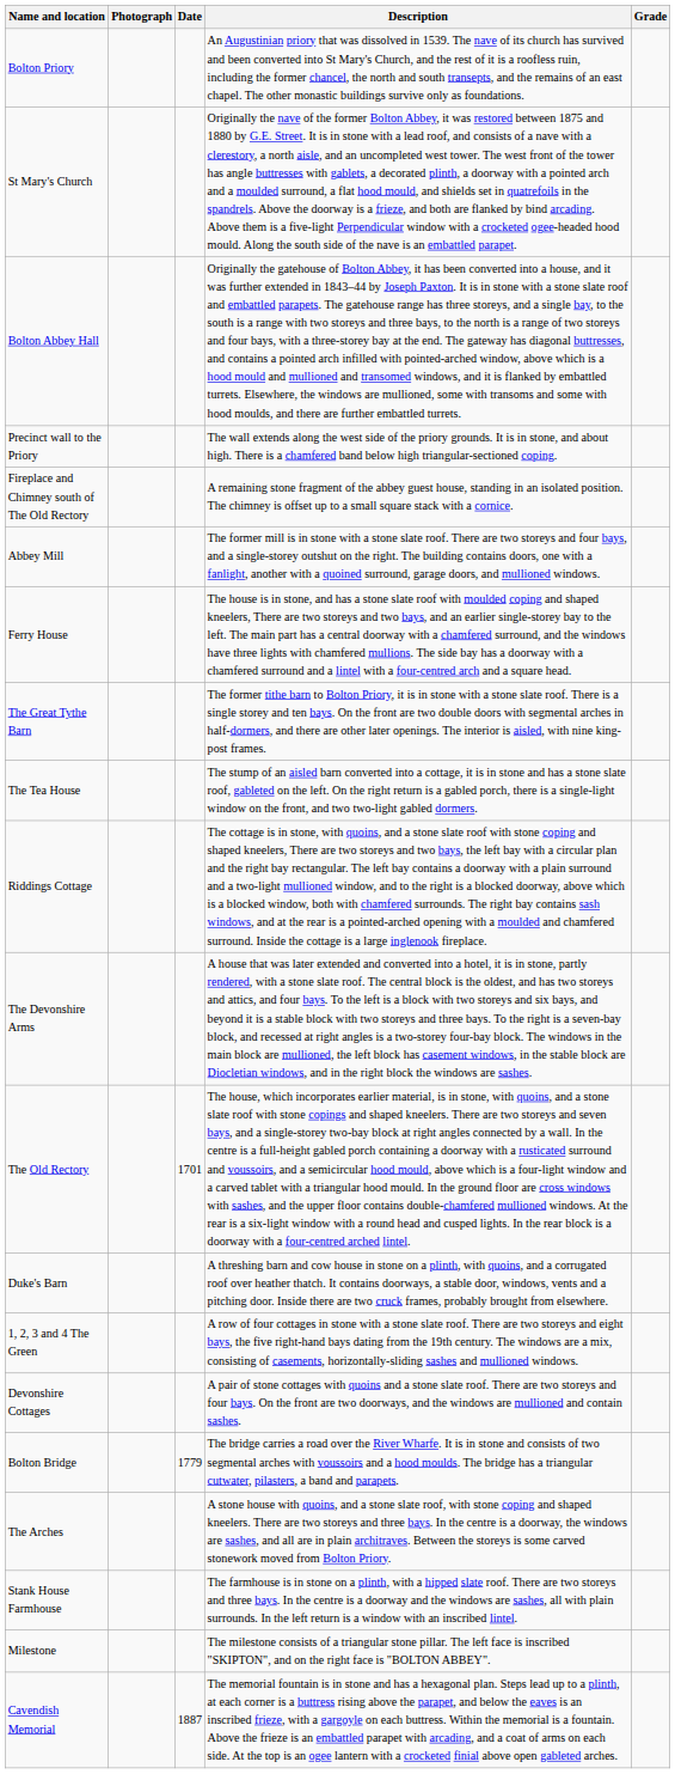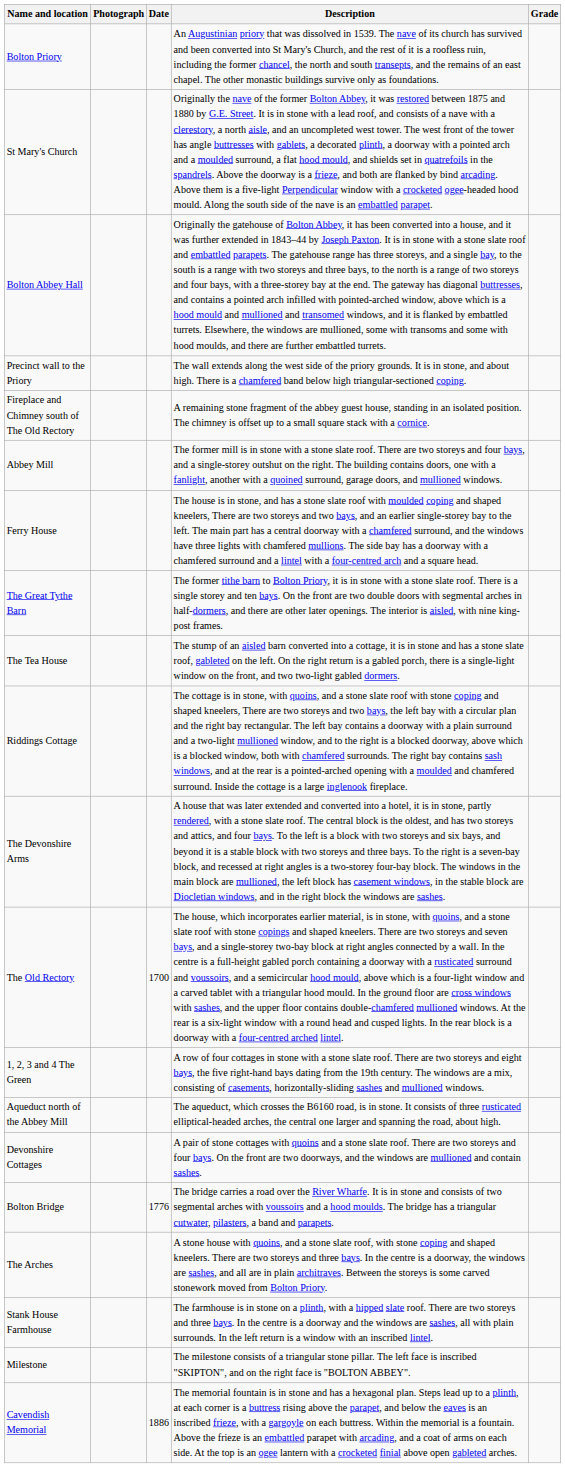 <table class="wikitable sortable plainrowheaders" style="width:100%; border:0px; text-align:left; line-height:150%">
 <tr>
 <th width=130>Name and location</th>
 <th class="unsortable">Photograph</th>
 <th>Date</th>
 <th class="unsortable">Description</th>
 <th>Grade</th>
 </tr>
 <tr>
 <td><a href='#'>Bolton Priory</a><br><small></small></td>
 <td></td>
 <td align="center"></td>
 <td>An <a href='#'>Augustinian</a> <a href='#'>priory</a> that was dissolved in 1539.  The <a href='#'>nave</a> of its church has survived and been converted into St Mary's Church, and the rest of it is a roofless ruin, including the former <a href='#'>chancel</a>, the north and south <a href='#'>transepts</a>, and the remains of an east chapel.  The other monastic buildings survive only as foundations.</td>
 <td align="center" ></td>
 </tr>
 <tr>
 <td>St Mary's Church<br><small></small></td>
 <td></td>
 <td align="center"></td>
 <td>Originally the <a href='#'>nave</a> of the former <a href='#'>Bolton Abbey</a>, it was <a href='#'>restored</a> between 1875 and 1880 by <a href='#'>G.E. Street</a>.  It is in stone with a lead roof, and consists of a nave with a <a href='#'>clerestory</a>, a north <a href='#'>aisle</a>, and an uncompleted west tower.  The west front of the tower has angle <a href='#'>buttresses</a> with <a href='#'>gablets</a>, a decorated <a href='#'>plinth</a>, a doorway with a pointed arch and a <a href='#'>moulded</a> surround, a flat <a href='#'>hood mould</a>, and shields set in <a href='#'>quatrefoils</a> in the <a href='#'>spandrels</a>.  Above the doorway is a <a href='#'>frieze</a>, and both are flanked by bind <a href='#'>arcading</a>.  Above them is a five-light <a href='#'>Perpendicular</a> window with a <a href='#'>crocketed</a> <a href='#'>ogee</a>-headed hood mould.  Along the south side of the nave is an <a href='#'>embattled</a> <a href='#'>parapet</a>.</td>
 <td align="center" ></td>
 </tr>
 <tr>
 <td><a href='#'>Bolton Abbey Hall</a><br><small></small></td>
 <td></td>
 <td align="center"></td>
 <td>Originally the gatehouse of <a href='#'>Bolton Abbey</a>, it has been converted into a house, and it was further extended in 1843–44 by <a href='#'>Joseph Paxton</a>.  It is in stone with a stone slate roof and <a href='#'>embattled</a> <a href='#'>parapets</a>.  The gatehouse range has three storeys, and a single <a href='#'>bay</a>, to the south is a range with two storeys and three bays, to the north is a range of two storeys and four bays, with a three-storey bay at the end.  The gateway has diagonal <a href='#'>buttresses</a>, and contains a pointed arch infilled with pointed-arched window, above which is a <a href='#'>hood mould</a> and <a href='#'>mullioned</a> and <a href='#'>transomed</a> windows, and it is flanked by embattled turrets.  Elsewhere, the windows are mullioned, some with transoms and some with hood moulds, and there are further embattled turrets.</td>
 <td align="center" ></td>
 </tr>
 <tr>
 <td>Precinct wall to the Priory<br><small></small></td>
 <td></td>
 <td align="center"></td>
 <td>The wall extends along the west side of the priory grounds.  It is in stone, and about  high.  There is a <a href='#'>chamfered</a> band below high triangular-sectioned <a href='#'>coping</a>.</td>
 <td align="center" ></td>
 </tr>
 <tr>
 <td>Fireplace and Chimney south of The Old Rectory<br><small></small></td>
 <td></td>
 <td align="center"></td>
 <td>A remaining stone fragment of the abbey guest house, standing in an isolated position.  The chimney is offset up to a small square stack with a <a href='#'>cornice</a>.</td>
 <td align="center" ></td>
 </tr>
 <tr>
 <td>Abbey Mill<br><small></small></td>
 <td></td>
 <td align="center"></td>
 <td>The former mill is in stone with a stone slate roof.  There are two storeys and four <a href='#'>bays</a>, and a single-storey outshut on the right.  The building contains doors, one with a <a href='#'>fanlight</a>, another with a <a href='#'>quoined</a> surround, garage doors, and <a href='#'>mullioned</a> windows.</td>
 <td align="center" ></td>
 </tr>
 <tr>
 <td>Ferry House<br><small></small></td>
 <td></td>
 <td align="center"></td>
 <td>The house is in stone, and has a stone slate roof with <a href='#'>moulded</a> <a href='#'>coping</a> and shaped kneelers,  There are two storeys and two <a href='#'>bays</a>, and an earlier single-storey bay to the left.  The main part has a central doorway with a <a href='#'>chamfered</a> surround, and the windows have three lights with chamfered <a href='#'>mullions</a>.  The side bay has a doorway with a chamfered surround and a <a href='#'>lintel</a> with a <a href='#'>four-centred arch</a> and a square head.</td>
 <td align="center" ></td>
 </tr>
 <tr>
 <td><a href='#'>The Great Tythe Barn</a><br><small></small></td>
 <td></td>
 <td align="center"></td>
 <td>The former <a href='#'>tithe barn</a> to <a href='#'>Bolton Priory</a>, it is in stone with a stone slate roof.  There is a single storey and ten <a href='#'>bays</a>.  On the front are two double doors with segmental arches in half-<a href='#'>dormers</a>, and there are other later openings.  The interior is <a href='#'>aisled</a>, with nine king-post frames.</td>
 <td align="center" ></td>
 </tr>
 <tr>
 <td>The Tea House<br><small></small></td>
 <td></td>
 <td align="center"></td>
 <td>The stump of an <a href='#'>aisled</a> barn converted into a cottage, it is in stone and has a stone slate roof, <a href='#'>gableted</a> on the left.  On the right return is a gabled porch, there is a single-light window on the front, and two two-light gabled <a href='#'>dormers</a>.</td>
 <td align="center" ></td>
 </tr>
 <tr>
 <td>Riddings Cottage<br><small></small></td>
 <td></td>
 <td align="center"></td>
 <td>The cottage is in stone, with <a href='#'>quoins</a>, and a stone slate roof with stone <a href='#'>coping</a> and shaped kneelers,  There are two storeys and two <a href='#'>bays</a>, the left bay with a circular plan and the right bay rectangular.  The left bay contains a doorway with a plain surround and a two-light <a href='#'>mullioned</a> window, and to the right is a blocked doorway, above which is a blocked window, both with <a href='#'>chamfered</a> surrounds.  The right bay contains <a href='#'>sash windows</a>,  and at the rear is a pointed-arched opening with a <a href='#'>moulded</a> and chamfered surround.  Inside the cottage is a large <a href='#'>inglenook</a> fireplace.</td>
 <td align="center" ></td>
 </tr>
 <tr>
 <td>The Devonshire Arms<br><small></small></td>
 <td></td>
 <td align="center"></td>
 <td>A house that was later extended and converted into a hotel, it is in stone, partly <a href='#'>rendered</a>, with a stone slate roof.  The central block is the oldest, and has two storeys and attics, and four <a href='#'>bays</a>.  To the left is a block with two storeys and six bays, and beyond it is a stable block with two storeys and three bays.  To the right is a seven-bay block, and recessed at right angles is a two-storey four-bay block.  The windows in the main block are <a href='#'>mullioned</a>, the left block has <a href='#'>casement windows</a>, in the stable block are <a href='#'>Diocletian windows</a>, and in the right block the windows are <a href='#'>sashes</a>.</td>
 <td align="center" ></td>
 </tr>
 <tr>
 <td>The <a href='#'>Old Rectory</a><br><small></small></td>
 <td></td>
-<td align="center">1701</td>
+<td align="center">1700</td>
 <td>The house, which incorporates earlier material, is in stone, with <a href='#'>quoins</a>, and a stone slate roof with stone <a href='#'>copings</a> and shaped kneelers.  There are two storeys and seven <a href='#'>bays</a>, and a single-storey two-bay block at right angles connected by a wall.  In the centre is a full-height gabled porch containing a doorway with a <a href='#'>rusticated</a> surround and <a href='#'>voussoirs</a>, and a semicircular <a href='#'>hood mould</a>, above which is a four-light window and a carved tablet with a triangular hood mould.  In the ground floor are <a href='#'>cross windows</a> with <a href='#'>sashes</a>, and the upper floor contains double-<a href='#'>chamfered</a> <a href='#'>mullioned</a> windows.  At the rear is a six-light window with a round head and cusped lights.  In the rear block is a doorway with a <a href='#'>four-centred arched</a> <a href='#'>lintel</a>.</td>
-<td align="center" ></td>
-</tr>
-<tr>
-<td>Duke's Barn<br><small></small></td>
-<td></td>
-<td align="center"></td>
-<td>A threshing barn and cow house in stone on a <a href='#'>plinth</a>, with <a href='#'>quoins</a>, and a corrugated roof over heather thatch.  It contains doorways, a stable door, windows, vents and a pitching door.  Inside there are two <a href='#'>cruck</a> frames, probably brought from elsewhere.</td>
 <td align="center" ></td>
 </tr>
 <tr>
 <td>1, 2, 3 and 4 The Green<br><small></small></td>
 <td></td>
 <td align="center"></td>
 <td>A row of four cottages in stone with a stone slate roof.  There are two storeys and eight <a href='#'>bays</a>, the five right-hand bays dating from the 19th century.  The windows are a mix, consisting of <a href='#'>casements</a>, horizontally-sliding <a href='#'>sashes</a> and <a href='#'>mullioned</a> windows.</td>
+<td align="center" ></td>
+</tr>
+<tr>
+<td>Aqueduct north of the Abbey Mill<br><small></small></td>
+<td></td>
+<td align="center"></td>
+<td>The aqueduct, which crosses the B6160 road, is in stone.  It consists of three <a href='#'>rusticated</a> elliptical-headed arches, the central one larger and spanning the road, about  high.</td>
 <td align="center" ></td>
 </tr>
 <tr>
 <td>Devonshire Cottages<br><small></small></td>
 <td></td>
 <td align="center"></td>
 <td>A pair of stone cottages with <a href='#'>quoins</a> and a stone slate roof.  There are two storeys and four <a href='#'>bays</a>.  On the front are two doorways, and the windows are <a href='#'>mullioned</a> and contain <a href='#'>sashes</a>.</td>
 <td align="center" ></td>
 </tr>
 <tr>
 <td>Bolton Bridge<br><small></small></td>
 <td></td>
-<td align="center">1779</td>
+<td align="center">1776</td>
 <td>The bridge carries a road over the <a href='#'>River Wharfe</a>.  It is in stone and consists of two segmental arches with <a href='#'>voussoirs</a> and a <a href='#'>hood moulds</a>.  The bridge has a triangular <a href='#'>cutwater</a>, <a href='#'>pilasters</a>, a band and <a href='#'>parapets</a>.</td>
 <td align="center" ></td>
 </tr>
 <tr>
 <td>The Arches<br><small></small></td>
 <td></td>
 <td align="center"></td>
 <td>A stone house with <a href='#'>quoins</a>, and a stone slate roof, with stone <a href='#'>coping</a> and shaped kneelers.  There are two storeys and three <a href='#'>bays</a>.  In the centre is a doorway, the windows are <a href='#'>sashes</a>, and all are in plain <a href='#'>architraves</a>.  Between the storeys is some carved stonework moved from <a href='#'>Bolton Priory</a>.</td>
 <td align="center" ></td>
 </tr>
 <tr>
 <td>Stank House Farmhouse<br><small></small></td>
 <td></td>
 <td align="center"></td>
 <td>The farmhouse is in stone on a <a href='#'>plinth</a>, with a <a href='#'>hipped</a> <a href='#'>slate</a> roof.  There are two storeys and three <a href='#'>bays</a>.  In the centre is a doorway and the windows are <a href='#'>sashes</a>, all with plain surrounds.  In the left return is a window with an inscribed <a href='#'>lintel</a>.</td>
 <td align="center" ></td>
 </tr>
 <tr>
 <td>Milestone<br><small></small></td>
 <td></td>
 <td align="center"></td>
 <td>The milestone consists of a triangular stone pillar.  The left face is inscribed "SKIPTON", and on the right face is "BOLTON ABBEY".</td>
 <td align="center" ></td>
 </tr>
 <tr>
 <td><a href='#'>Cavendish Memorial</a><br><small></small></td>
 <td></td>
-<td align="center">1887</td>
+<td align="center">1886</td>
 <td>The memorial fountain is in stone and has a hexagonal plan. Steps lead up to a <a href='#'>plinth</a>, at each corner is a <a href='#'>buttress</a> rising above the <a href='#'>parapet</a>, and below the <a href='#'>eaves</a> is an inscribed <a href='#'>frieze</a>, with a <a href='#'>gargoyle</a> on each buttress.  Within the memorial is a fountain.  Above the frieze is an <a href='#'>embattled</a> parapet with <a href='#'>arcading</a>, and a coat of arms on each side.  At the top is an <a href='#'>ogee</a> lantern with a <a href='#'>crocketed</a> <a href='#'>finial</a> above open <a href='#'>gableted</a> arches.</td>
 <td align="center" ></td>
 </tr>
 <tr>
 </tr>
 </table>
